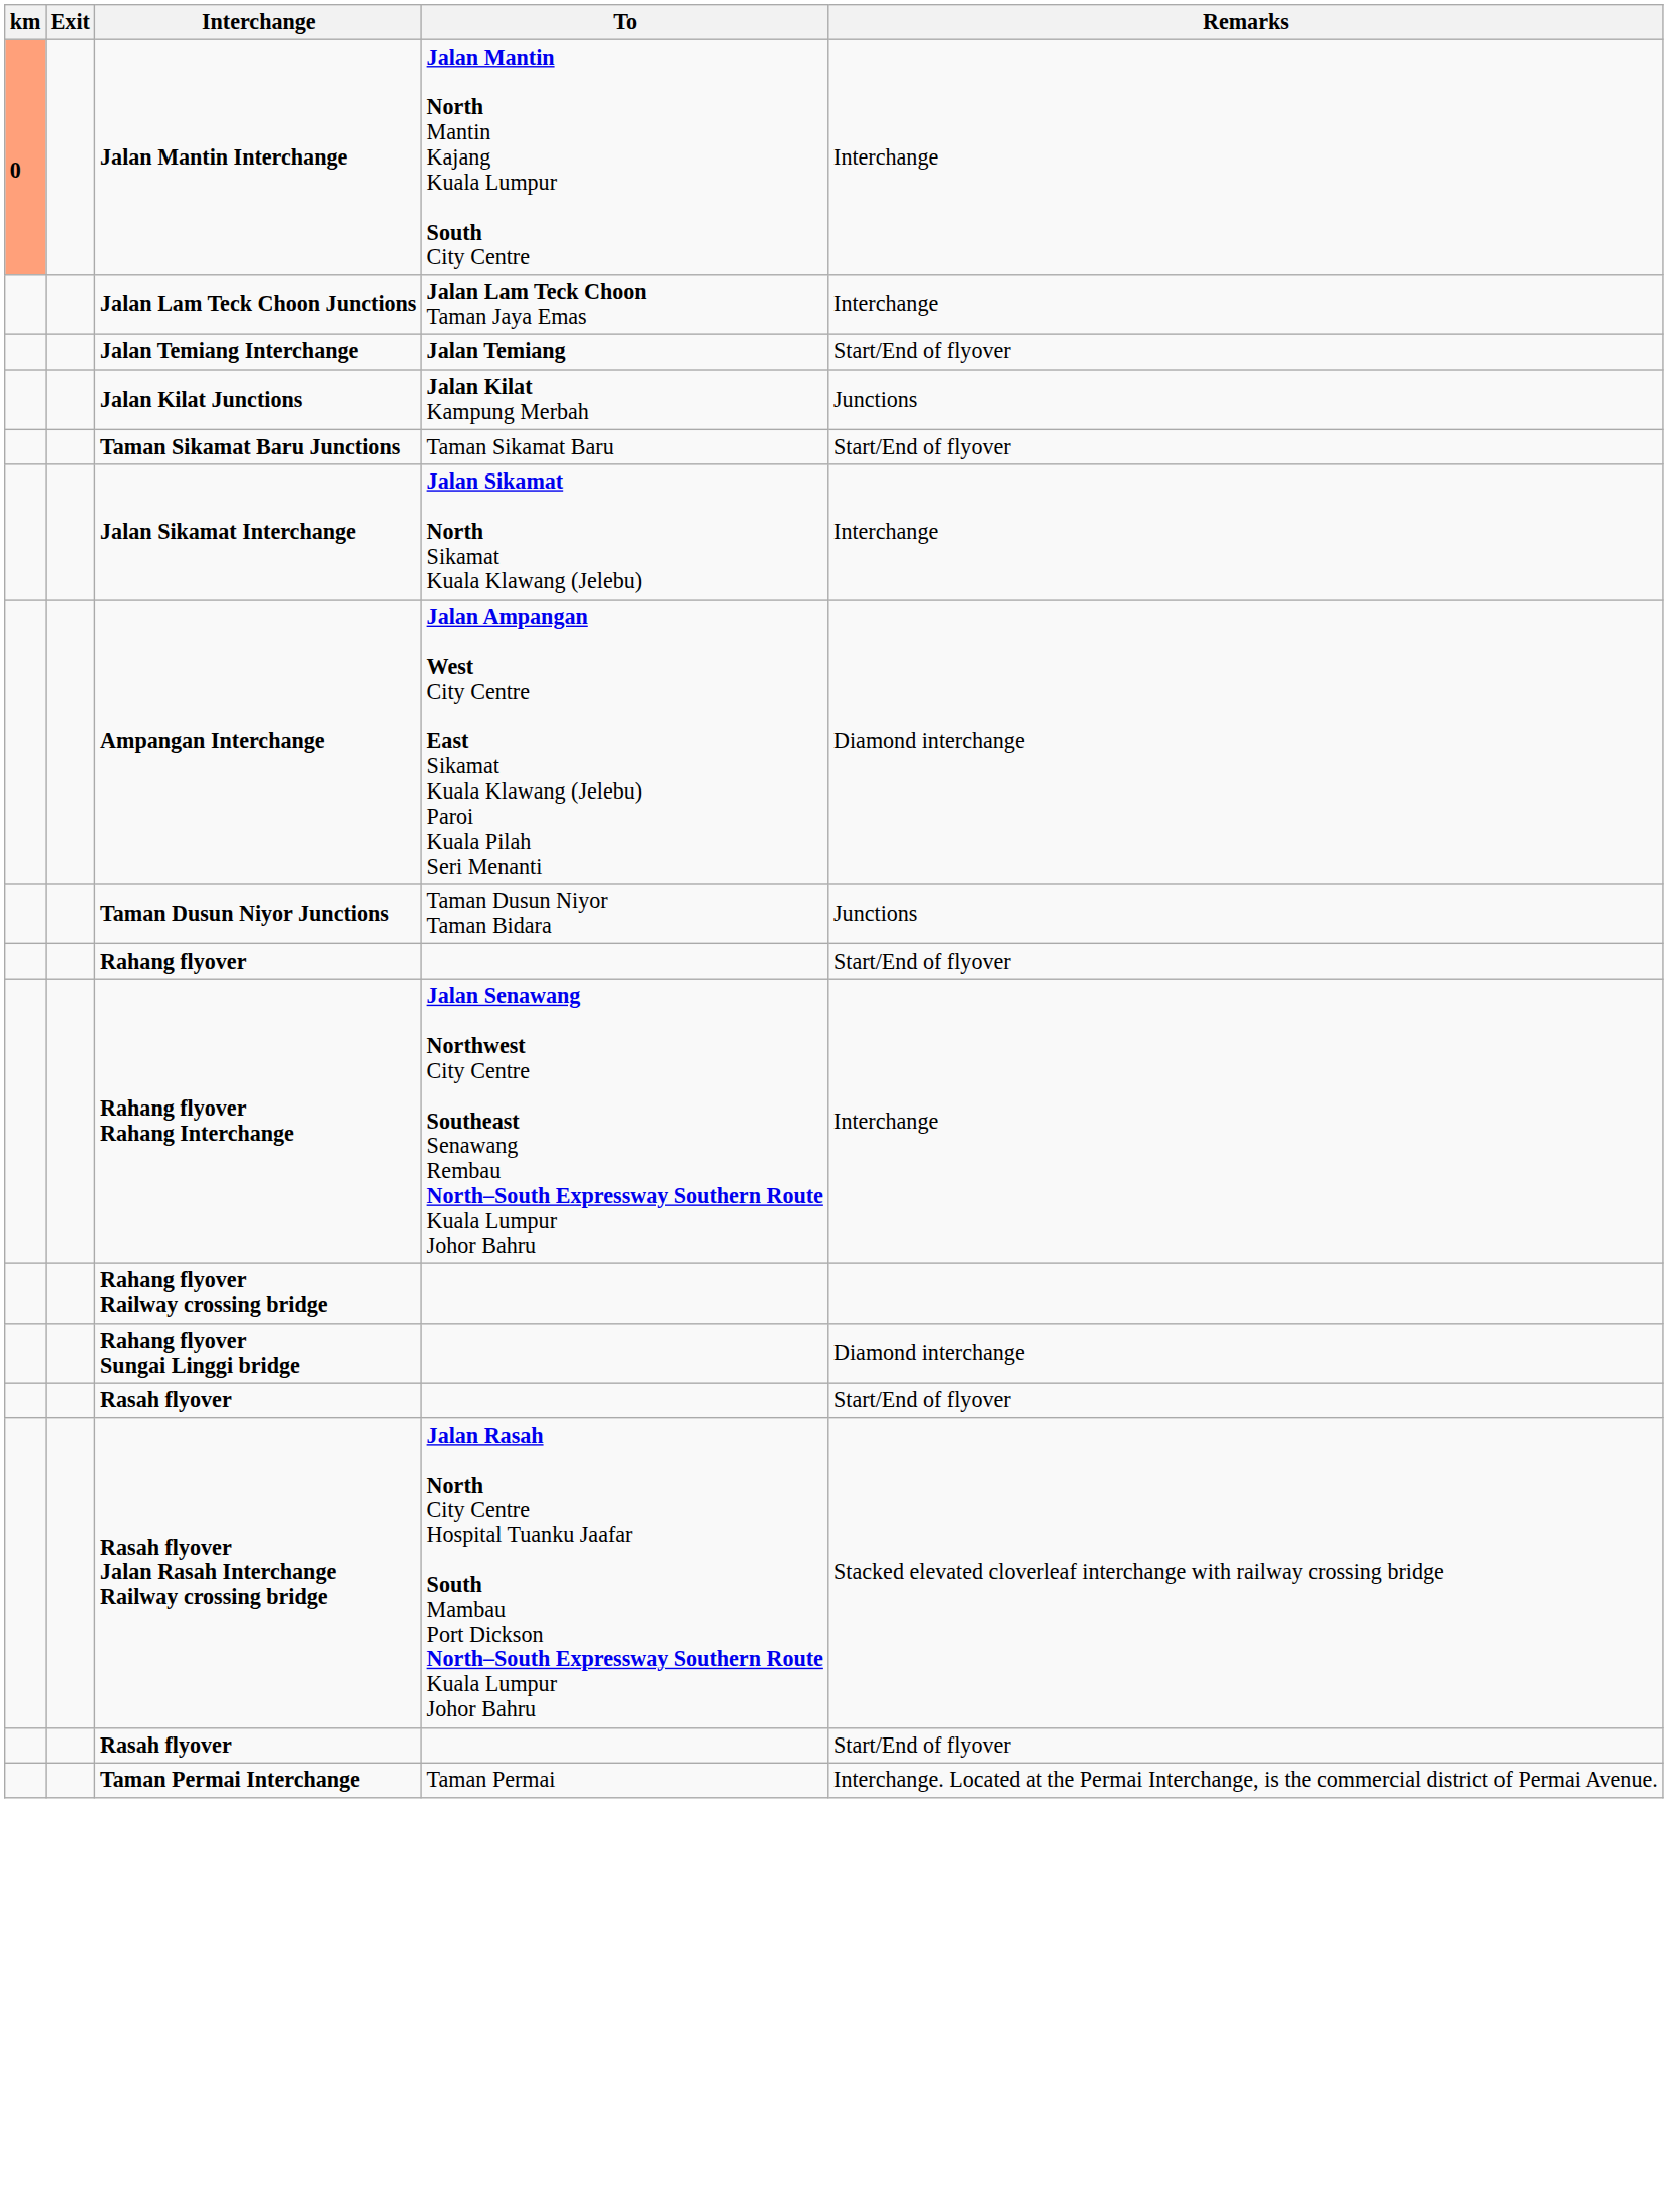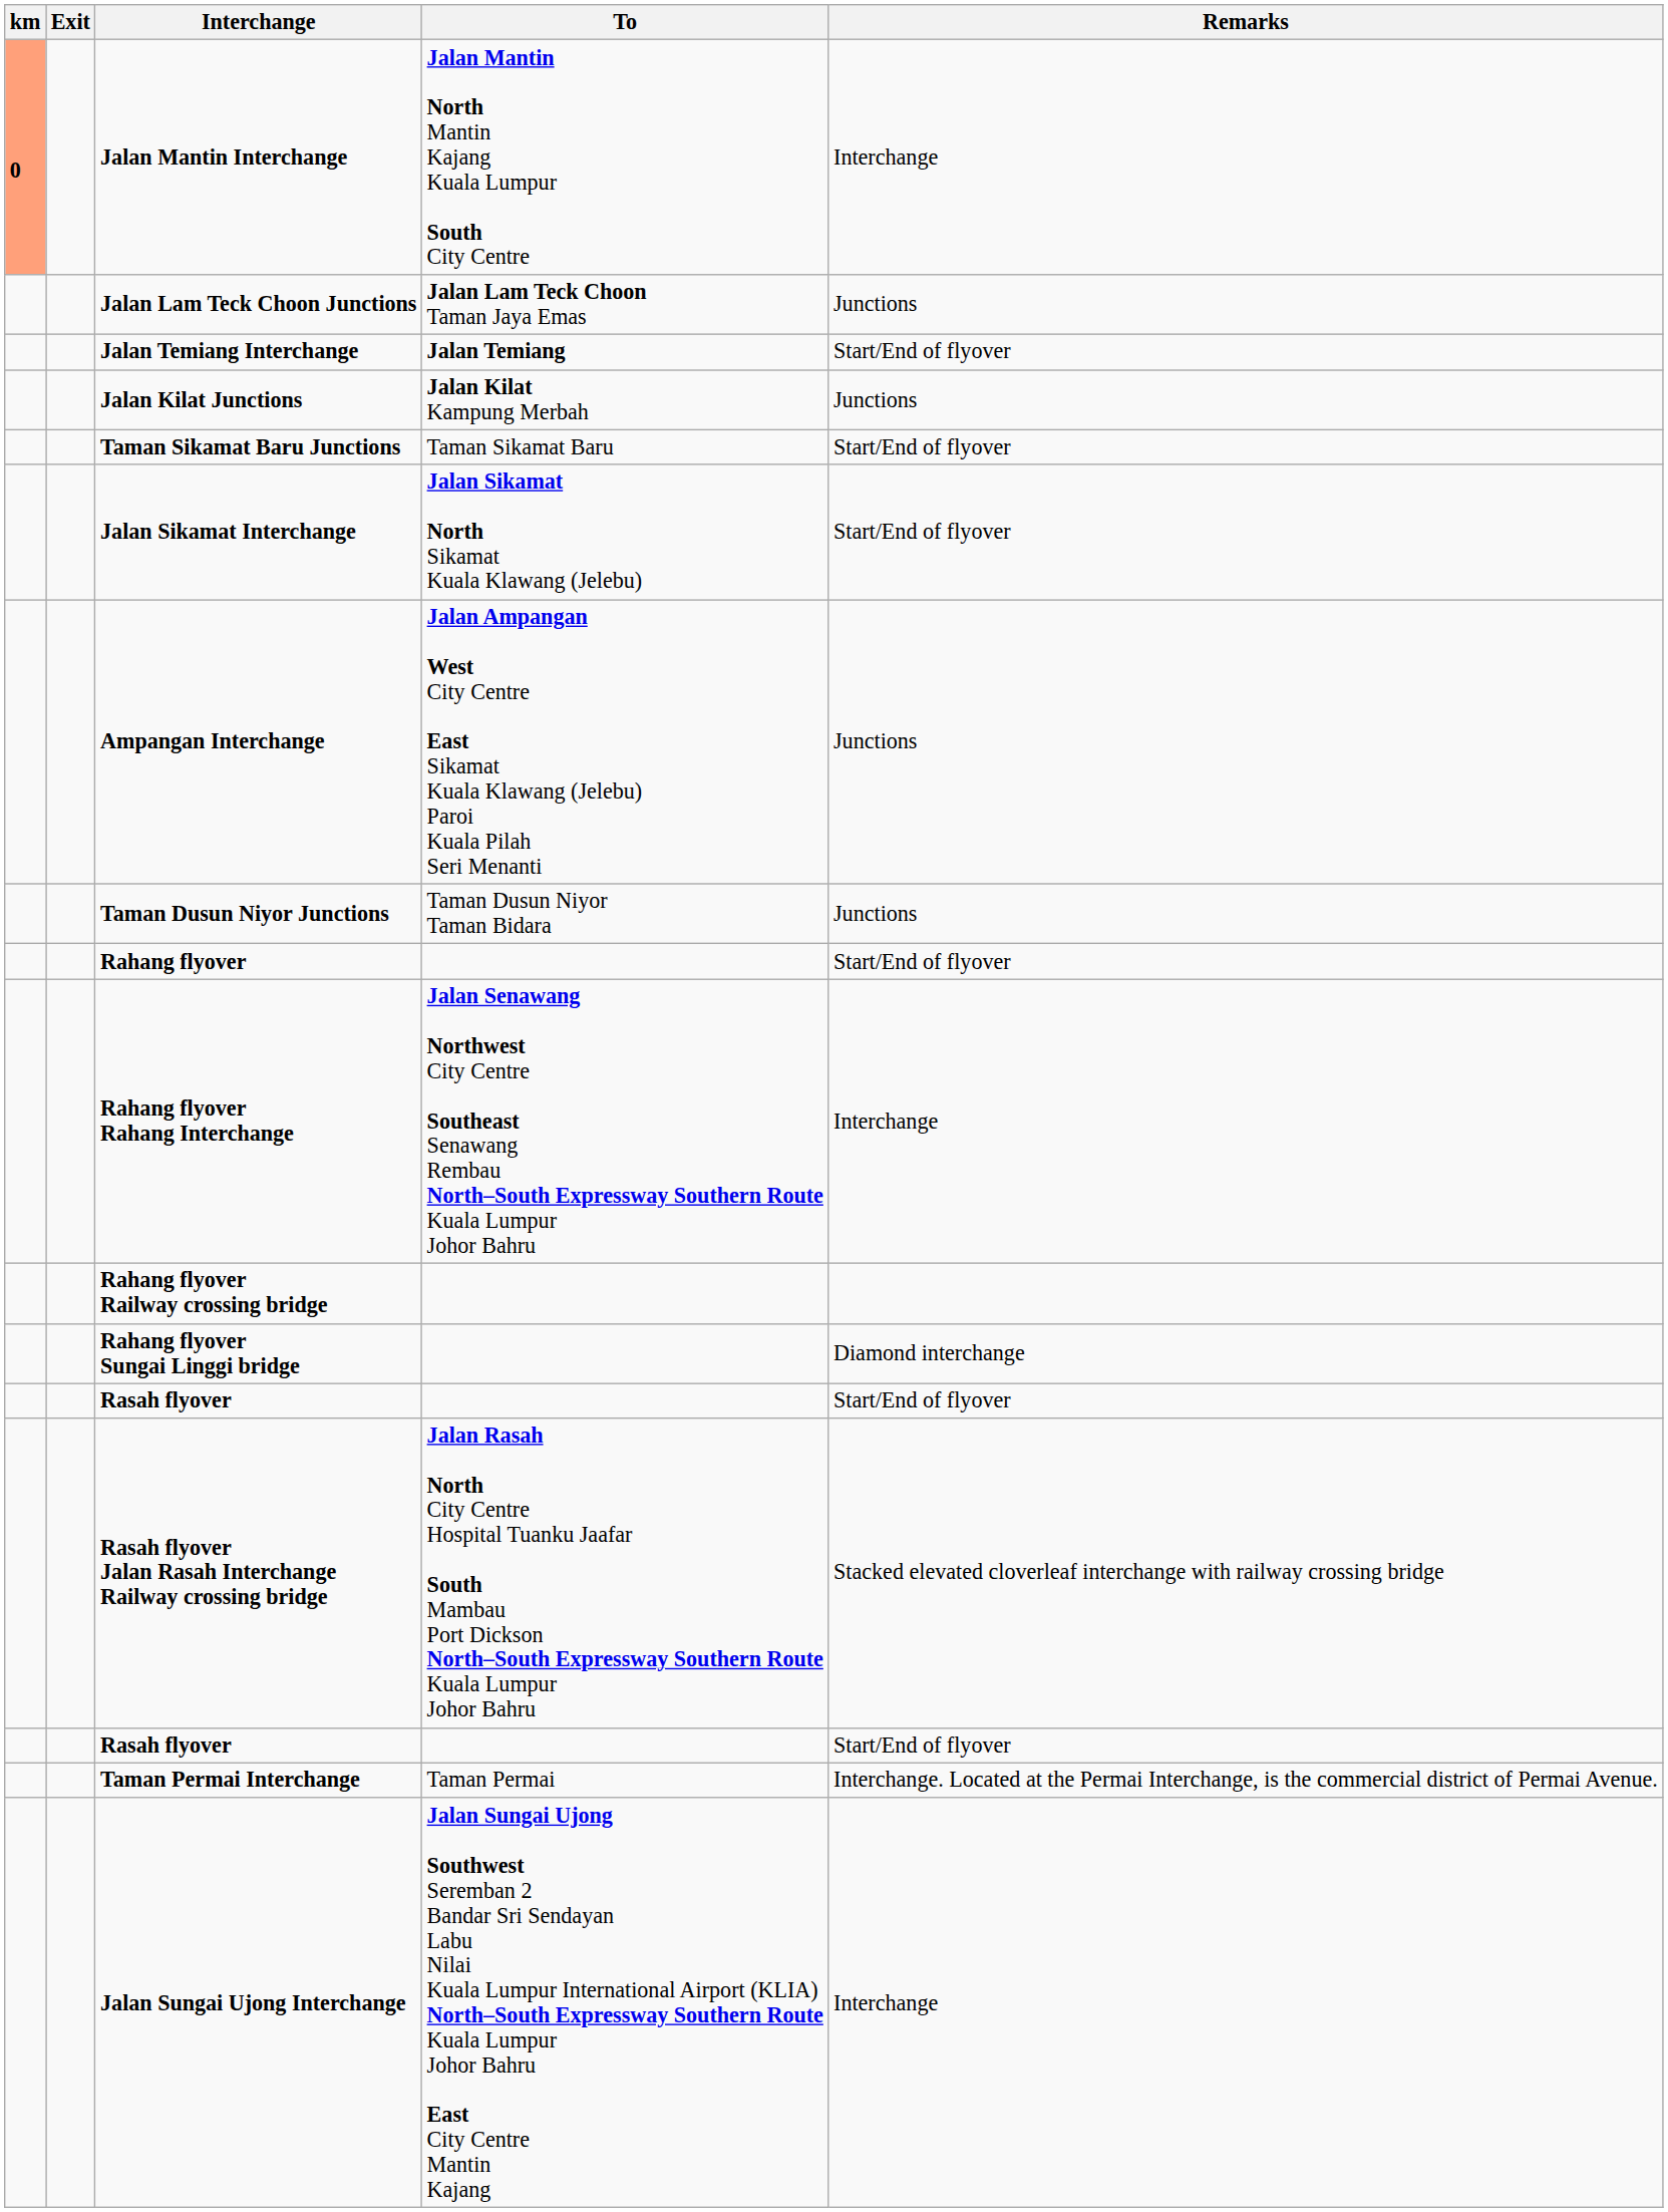 <table class="wikitable">
 <tr>
 <th>km</th>
 <th>Exit</th>
 <th>Interchange</th>
 <th>To</th>
 <th>Remarks</th>
 </tr>
 <tr>
 <td style="background: lightsalmon;"><br><strong>0</strong></td>
 <td></td>
 <td><strong>Jalan Mantin Interchange</strong></td>
 <td> <strong><a href='#'>Jalan Mantin</a></strong><br><br><strong>North</strong><br>Mantin<br>Kajang<br>Kuala Lumpur<br><br><strong>South</strong><br>City Centre</td>
 <td>Interchange</td>
 </tr>
 <tr>
 <td></td>
 <td></td>
 <td><strong>Jalan Lam Teck Choon Junctions</strong></td>
 <td><strong>Jalan Lam Teck Choon</strong><br>Taman Jaya Emas</td>
-<td>Interchange</td>
+<td>Junctions</td>
 </tr>
 <tr>
 <td></td>
 <td></td>
 <td><strong>Jalan Temiang Interchange</strong></td>
 <td><strong>Jalan Temiang</strong></td>
 <td>Start/End of flyover</td>
 </tr>
 <tr>
 <td></td>
 <td></td>
 <td><strong>Jalan Kilat Junctions</strong></td>
 <td><strong>Jalan Kilat</strong><br>Kampung Merbah</td>
 <td>Junctions</td>
 </tr>
 <tr>
 <td></td>
 <td></td>
 <td><strong>Taman Sikamat Baru Junctions</strong></td>
 <td>Taman Sikamat Baru</td>
 <td>Start/End of flyover</td>
 </tr>
 <tr>
 <td></td>
 <td></td>
 <td><strong>Jalan Sikamat Interchange</strong></td>
 <td> <strong><a href='#'>Jalan Sikamat</a></strong><br><br><strong>North</strong><br>Sikamat<br>Kuala Klawang (Jelebu)</td>
-<td>Interchange</td>
+<td>Start/End of flyover</td>
 </tr>
 <tr>
 <td></td>
 <td></td>
 <td><strong>Ampangan Interchange</strong></td>
 <td> <strong><a href='#'>Jalan Ampangan</a></strong><br><br><strong>West</strong><br>City Centre<br><br><strong>East</strong><br>Sikamat<br>Kuala Klawang (Jelebu)<br>Paroi<br>Kuala Pilah<br>Seri Menanti</td>
-<td>Diamond interchange</td>
+<td>Junctions</td>
 </tr>
 <tr>
 <td></td>
 <td></td>
 <td><strong>Taman Dusun Niyor Junctions</strong></td>
 <td>Taman Dusun Niyor<br>Taman Bidara</td>
 <td>Junctions</td>
 </tr>
 <tr>
 <td></td>
 <td></td>
 <td><strong>Rahang flyover</strong></td>
 <td></td>
 <td>Start/End of flyover</td>
 </tr>
 <tr>
 <td></td>
 <td></td>
 <td><strong>Rahang flyover</strong><br><strong>Rahang Interchange</strong></td>
 <td> <strong><a href='#'>Jalan Senawang</a></strong><br><br><strong>Northwest</strong><br>City Centre<br><br><strong>Southeast</strong><br>Senawang<br>Rembau<br>  <strong><a href='#'>North–South Expressway Southern Route</a></strong><br>Kuala Lumpur<br>Johor Bahru</td>
 <td>Interchange</td>
 </tr>
 <tr>
 <td></td>
 <td></td>
 <td><strong>Rahang flyover</strong><br><strong>Railway crossing bridge</strong></td>
 <td></td>
 <td></td>
 </tr>
 <tr>
 <td></td>
 <td></td>
 <td><strong>Rahang flyover</strong><br><strong>Sungai Linggi bridge</strong></td>
 <td></td>
 <td>Diamond interchange</td>
 </tr>
 <tr>
 <td></td>
 <td></td>
 <td><strong>Rasah flyover</strong></td>
 <td></td>
 <td>Start/End of flyover</td>
 </tr>
 <tr>
 <td></td>
 <td></td>
 <td><strong>Rasah flyover</strong><br><strong>Jalan Rasah Interchange</strong><br><strong>Railway crossing bridge</strong></td>
 <td> <strong><a href='#'>Jalan Rasah</a></strong><br><br><strong>North</strong><br>City Centre<br>Hospital Tuanku Jaafar <br><br><strong>South</strong><br>Mambau<br>Port Dickson<br>  <strong><a href='#'>North–South Expressway Southern Route</a></strong><br>Kuala Lumpur<br>Johor Bahru</td>
 <td>Stacked elevated cloverleaf interchange with railway crossing bridge</td>
 </tr>
 <tr>
 <td></td>
 <td></td>
 <td><strong>Rasah flyover</strong></td>
 <td></td>
 <td>Start/End of flyover</td>
 </tr>
 <tr>
 <td></td>
 <td></td>
 <td><strong>Taman Permai Interchange</strong></td>
 <td>Taman Permai</td>
 <td>Interchange. Located at the Permai Interchange, is the commercial district of Permai Avenue.</td>
 </tr>
+<tr>
+<td></td>
+<td></td>
+<td><strong>Jalan Sungai Ujong Interchange</strong></td>
+<td> <strong><a href='#'>Jalan Sungai Ujong</a></strong><br><br><strong>Southwest</strong><br>Seremban 2<br>Bandar Sri Sendayan<br>Labu<br>Nilai<br>Kuala Lumpur International Airport (KLIA) <br>  <strong><a href='#'>North–South Expressway Southern Route</a></strong><br>Kuala Lumpur<br>Johor Bahru<br><br><strong>East</strong><br>City Centre<br>Mantin<br>Kajang</td>
+<td>Interchange</td>
+</tr>
 </table>
